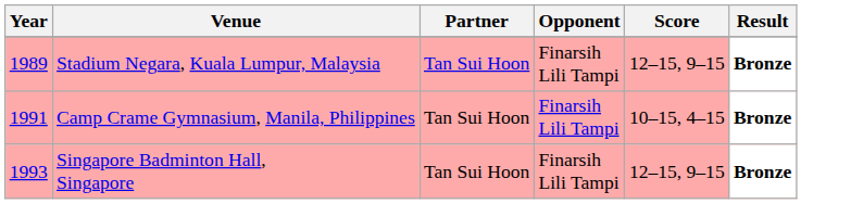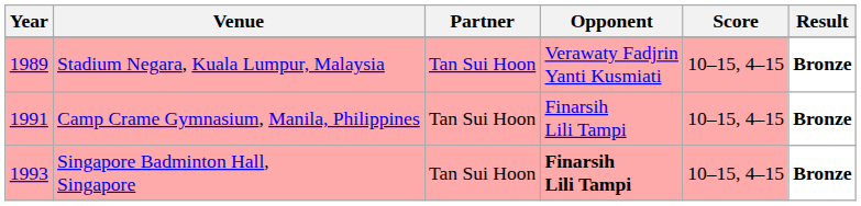 <table class="sortable wikitable" style="font-size: 90%;">
 <tr>
 <th>Year</th>
 <th>Venue</th>
 <th>Partner</th>
 <th>Opponent</th>
 <th>Score</th>
 <th>Result</th>
 </tr>
 <tr>
 </tr>
 <tr style="background:#FFAAAA">
 <td align="center"><a href='#'>1989</a></td>
 <td align="left"><a href='#'>Stadium Negara</a>, <a href='#'>Kuala Lumpur, Malaysia</a></td>
 <td align="left"> <a href='#'>Tan Sui Hoon</a></td>
-<td align="left"> Finarsih <br>  Lili Tampi</td>
-<td align="left">12–15, 9–15</td>
+<td align="left"> <a href='#'>Verawaty Fadjrin</a><br> <a href='#'>Yanti Kusmiati</a></td>
+<td align="left">10–15, 4–15</td>
 <td style="text-align:left; background:white"> <strong>Bronze</strong></td>
 </tr>
 <tr style="background:#FFAAAA">
 <td align="center"><a href='#'>1991</a></td>
 <td align="left"><a href='#'>Camp Crame Gymnasium</a>, <a href='#'>Manila, Philippines</a></td>
 <td align="left"> Tan Sui Hoon</td>
 <td align="left"> <a href='#'>Finarsih</a> <br>  <a href='#'>Lili Tampi</a></td>
 <td align="left">10–15, 4–15</td>
 <td style="text-align:left; background:white"> <strong>Bronze</strong></td>
 </tr>
 <tr style="background:#FFAAAA">
 <td align="center"><a href='#'>1993</a></td>
 <td align="left"><a href='#'>Singapore Badminton Hall</a>,<br><a href='#'>Singapore</a></td>
 <td align="left"> Tan Sui Hoon</td>
-<td align="left"> Finarsih <br>  Lili Tampi</td>
-<td align="left">12–15, 9–15</td>
+<td align="left"><strong> Finarsih <br>  Lili Tampi</strong></td>
+<td align="left">10–15, 4–15</td>
 <td style="text-align:left; background:white"> <strong>Bronze</strong></td>
 </tr>
 </table>
